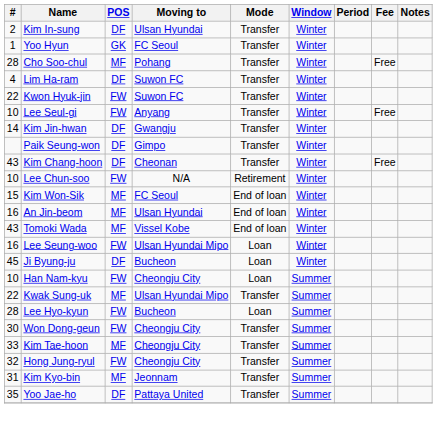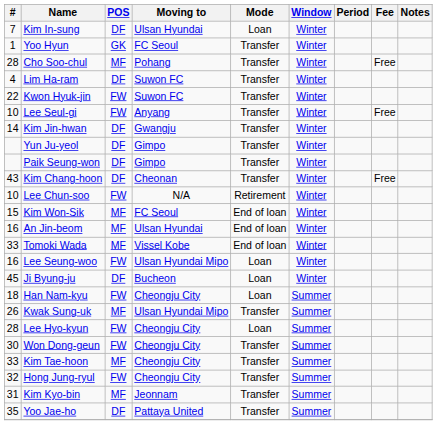 <table class="wikitable sortable" style="text-align: center; font-size:90%;">
 <tr>
 <th>#</th>
 <th>Name</th>
 <th><a href='#'>POS</a></th>
 <th>Moving to</th>
 <th>Mode</th>
 <th><a href='#'>Window</a></th>
 <th>Period</th>
 <th>Fee</th>
 <th>Notes</th>
 </tr>
 <tr>
-<td>2</td>
+<td>7</td>
 <td align=left> <a href='#'>Kim In-sung</a></td>
 <td><a href='#'>DF</a></td>
 <td align=left> <a href='#'>Ulsan Hyundai</a></td>
-<td>Transfer</td>
+<td>Loan</td>
 <td><a href='#'>Winter</a></td>
 <td></td>
 <td></td>
 <td></td>
 </tr>
 <tr>
 <td>1</td>
 <td align=left> <a href='#'>Yoo Hyun</a></td>
 <td><a href='#'>GK</a></td>
 <td align=left> <a href='#'>FC Seoul</a></td>
 <td>Transfer</td>
 <td><a href='#'>Winter</a></td>
 <td></td>
 <td></td>
 <td></td>
 </tr>
 <tr>
 <td>28</td>
 <td align=left> <a href='#'>Cho Soo-chul</a></td>
 <td><a href='#'>MF</a></td>
 <td align=left> <a href='#'>Pohang</a></td>
 <td>Transfer</td>
 <td><a href='#'>Winter</a></td>
 <td></td>
 <td>Free</td>
 <td></td>
 </tr>
 <tr>
 <td>4</td>
 <td align=left> <a href='#'>Lim Ha-ram</a></td>
 <td><a href='#'>DF</a></td>
 <td align=left> <a href='#'>Suwon FC</a></td>
 <td>Transfer</td>
 <td><a href='#'>Winter</a></td>
 <td></td>
 <td></td>
 <td></td>
 </tr>
 <tr>
 <td>22</td>
 <td align=left> <a href='#'>Kwon Hyuk-jin</a></td>
 <td><a href='#'>FW</a></td>
 <td align=left> <a href='#'>Suwon FC</a></td>
 <td>Transfer</td>
 <td><a href='#'>Winter</a></td>
 <td></td>
 <td></td>
 <td></td>
 </tr>
 <tr>
 <td>10</td>
 <td align=left> <a href='#'>Lee Seul-gi</a></td>
 <td><a href='#'>FW</a></td>
 <td align=left> <a href='#'>Anyang</a></td>
 <td>Transfer</td>
 <td><a href='#'>Winter</a></td>
 <td></td>
 <td>Free</td>
 <td></td>
 </tr>
 <tr>
 <td>14</td>
 <td align=left> <a href='#'>Kim Jin-hwan</a></td>
 <td><a href='#'>DF</a></td>
 <td align=left> <a href='#'>Gwangju</a></td>
 <td>Transfer</td>
 <td><a href='#'>Winter</a></td>
 <td></td>
 <td></td>
 <td></td>
 </tr>
 <tr>
 <td></td>
+<td align=left> <a href='#'>Yun Ju-yeol</a></td>
+<td><a href='#'>DF</a></td>
+<td align=left> <a href='#'>Gimpo</a></td>
+<td>Transfer</td>
+<td><a href='#'>Winter</a></td>
+<td></td>
+<td></td>
+<td></td>
+</tr>
+<tr>
+<td></td>
 <td align=left> <a href='#'>Paik Seung-won</a></td>
 <td><a href='#'>DF</a></td>
 <td align=left> <a href='#'>Gimpo</a></td>
 <td>Transfer</td>
 <td><a href='#'>Winter</a></td>
 <td></td>
 <td></td>
 <td></td>
 </tr>
 <tr>
 <td>43</td>
 <td align=left> <a href='#'>Kim Chang-hoon</a></td>
 <td><a href='#'>DF</a></td>
 <td align=left> <a href='#'>Cheonan</a></td>
 <td>Transfer</td>
 <td><a href='#'>Winter</a></td>
 <td></td>
 <td>Free</td>
 <td></td>
 </tr>
 <tr>
 <td>10</td>
 <td align=left> <a href='#'>Lee Chun-soo</a></td>
 <td><a href='#'>FW</a></td>
 <td>N/A</td>
 <td>Retirement</td>
 <td><a href='#'>Winter</a></td>
 <td></td>
 <td></td>
 <td></td>
 </tr>
 <tr>
 <td>15</td>
 <td align=left> <a href='#'>Kim Won-Sik</a></td>
 <td><a href='#'>MF</a></td>
 <td align=left> <a href='#'>FC Seoul</a></td>
 <td>End of loan</td>
 <td><a href='#'>Winter</a></td>
 <td></td>
 <td></td>
 <td></td>
 </tr>
 <tr>
 <td>16</td>
 <td align=left> <a href='#'>An Jin-beom</a></td>
 <td><a href='#'>MF</a></td>
 <td align=left> <a href='#'>Ulsan Hyundai</a></td>
 <td>End of loan</td>
 <td><a href='#'>Winter</a></td>
 <td></td>
 <td></td>
 <td></td>
 </tr>
 <tr>
-<td>43</td>
+<td>33</td>
 <td align=left> <a href='#'>Tomoki Wada</a></td>
 <td><a href='#'>MF</a></td>
 <td align=left> <a href='#'>Vissel Kobe</a></td>
 <td>End of loan</td>
 <td><a href='#'>Winter</a></td>
 <td></td>
 <td></td>
 <td></td>
 </tr>
 <tr>
 <td>16</td>
 <td align=left> <a href='#'>Lee Seung-woo</a></td>
 <td><a href='#'>FW</a></td>
 <td align=left> <a href='#'>Ulsan Hyundai Mipo</a></td>
 <td>Loan</td>
 <td><a href='#'>Winter</a></td>
 <td></td>
 <td></td>
 <td></td>
 </tr>
 <tr>
 <td>45</td>
 <td align=left> <a href='#'>Ji Byung-ju</a></td>
 <td><a href='#'>DF</a></td>
 <td align=left> <a href='#'>Bucheon</a></td>
 <td>Loan</td>
 <td><a href='#'>Winter</a></td>
 <td></td>
 <td></td>
 <td></td>
 </tr>
 <tr>
-<td>10</td>
+<td>18</td>
 <td align=left> <a href='#'>Han Nam-kyu</a></td>
 <td><a href='#'>FW</a></td>
 <td align=left> <a href='#'>Cheongju City</a></td>
 <td>Loan</td>
 <td><a href='#'>Summer</a></td>
 <td></td>
 <td></td>
 <td></td>
 </tr>
 <tr>
-<td>22</td>
+<td>26</td>
 <td align=left> <a href='#'>Kwak Sung-uk</a></td>
 <td><a href='#'>MF</a></td>
 <td align=left> <a href='#'>Ulsan Hyundai Mipo</a></td>
 <td>Transfer</td>
 <td><a href='#'>Summer</a></td>
 <td></td>
 <td></td>
 <td></td>
 </tr>
 <tr>
 <td>28</td>
 <td align=left> <a href='#'>Lee Hyo-kyun</a></td>
 <td><a href='#'>FW</a></td>
-<td align=left> <a href='#'>Bucheon</a></td>
+<td align=left> <a href='#'>Cheongju City</a></td>
 <td>Loan</td>
 <td><a href='#'>Summer</a></td>
 <td></td>
 <td></td>
 <td></td>
 </tr>
 <tr>
 <td>30</td>
 <td align=left> <a href='#'>Won Dong-geun</a></td>
 <td><a href='#'>FW</a></td>
 <td align=left> <a href='#'>Cheongju City</a></td>
 <td>Transfer</td>
 <td><a href='#'>Summer</a></td>
 <td></td>
 <td></td>
 <td></td>
 </tr>
 <tr>
 <td>33</td>
 <td align=left> <a href='#'>Kim Tae-hoon</a></td>
 <td><a href='#'>MF</a></td>
 <td align=left> <a href='#'>Cheongju City</a></td>
 <td>Transfer</td>
 <td><a href='#'>Summer</a></td>
 <td></td>
 <td></td>
 <td></td>
 </tr>
 <tr>
 <td>32</td>
 <td align=left> <a href='#'>Hong Jung-ryul</a></td>
 <td><a href='#'>FW</a></td>
 <td align=left> <a href='#'>Cheongju City</a></td>
 <td>Transfer</td>
 <td><a href='#'>Summer</a></td>
 <td></td>
 <td></td>
 <td></td>
 </tr>
 <tr>
 <td>31</td>
 <td align=left> <a href='#'>Kim Kyo-bin</a></td>
 <td><a href='#'>MF</a></td>
 <td align=left> <a href='#'>Jeonnam</a></td>
 <td>Transfer</td>
 <td><a href='#'>Summer</a></td>
 <td></td>
 <td></td>
 <td></td>
 </tr>
 <tr>
 <td>35</td>
 <td align=left> <a href='#'>Yoo Jae-ho</a></td>
 <td><a href='#'>DF</a></td>
 <td align=left> <a href='#'>Pattaya United</a></td>
 <td>Transfer</td>
 <td><a href='#'>Summer</a></td>
 <td></td>
 <td></td>
 <td></td>
 </tr>
 <tr>
 </tr>
 </table>
